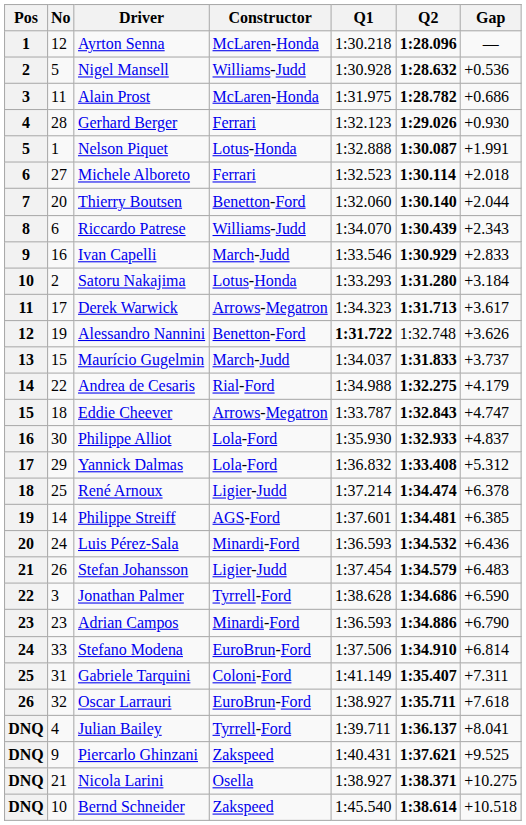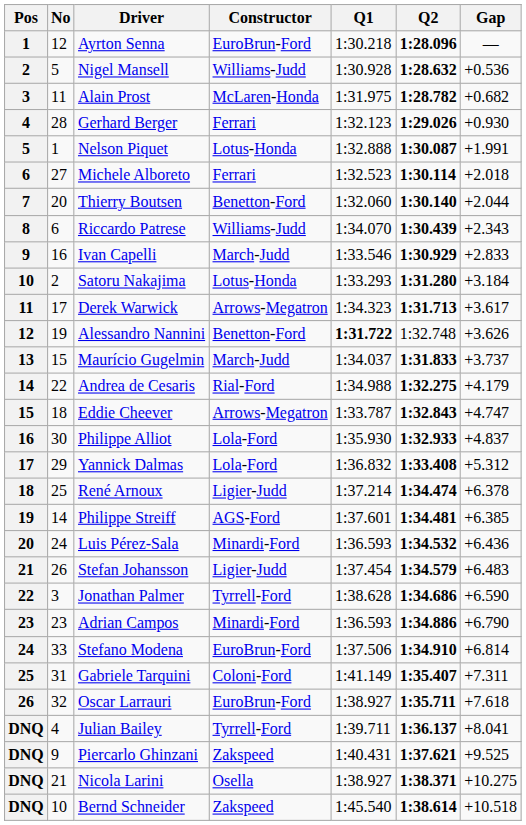 <table class="wikitable sortable" style="font-size: 95%;">
 <tr>
 <th>Pos</th>
 <th>No</th>
 <th>Driver</th>
 <th>Constructor</th>
 <th>Q1</th>
 <th>Q2</th>
 <th>Gap</th>
 </tr>
 <tr>
 <th>1</th>
 <td>12</td>
 <td> <a href='#'>Ayrton Senna</a></td>
-<td><a href='#'>McLaren</a>-<a href='#'>Honda</a></td>
+<td><a href='#'>EuroBrun</a>-<a href='#'>Ford</a></td>
 <td>1:30.218</td>
 <td><strong>1:28.096</strong></td>
 <td align="center">—</td>
 </tr>
 <tr>
 <th>2</th>
 <td>5</td>
 <td> <a href='#'>Nigel Mansell</a></td>
 <td><a href='#'>Williams</a>-<a href='#'>Judd</a></td>
 <td>1:30.928</td>
 <td><strong>1:28.632</strong></td>
 <td>+0.536</td>
 </tr>
 <tr>
 <th>3</th>
 <td>11</td>
 <td> <a href='#'>Alain Prost</a></td>
 <td><a href='#'>McLaren</a>-<a href='#'>Honda</a></td>
 <td>1:31.975</td>
 <td><strong>1:28.782</strong></td>
-<td>+0.686</td>
+<td>+0.682</td>
 </tr>
 <tr>
 <th>4</th>
 <td>28</td>
 <td> <a href='#'>Gerhard Berger</a></td>
 <td><a href='#'>Ferrari</a></td>
 <td>1:32.123</td>
 <td><strong>1:29.026</strong></td>
 <td>+0.930</td>
 </tr>
 <tr>
 <th>5</th>
 <td>1</td>
 <td> <a href='#'>Nelson Piquet</a></td>
 <td><a href='#'>Lotus</a>-<a href='#'>Honda</a></td>
 <td>1:32.888</td>
 <td><strong>1:30.087</strong></td>
 <td>+1.991</td>
 </tr>
 <tr>
 <th>6</th>
 <td>27</td>
 <td> <a href='#'>Michele Alboreto</a></td>
 <td><a href='#'>Ferrari</a></td>
 <td>1:32.523</td>
 <td><strong>1:30.114</strong></td>
 <td>+2.018</td>
 </tr>
 <tr>
 <th>7</th>
 <td>20</td>
 <td> <a href='#'>Thierry Boutsen</a></td>
 <td><a href='#'>Benetton</a>-<a href='#'>Ford</a></td>
 <td>1:32.060</td>
 <td><strong>1:30.140</strong></td>
 <td>+2.044</td>
 </tr>
 <tr>
 <th>8</th>
 <td>6</td>
 <td> <a href='#'>Riccardo Patrese</a></td>
 <td><a href='#'>Williams</a>-<a href='#'>Judd</a></td>
 <td>1:34.070</td>
 <td><strong>1:30.439</strong></td>
 <td>+2.343</td>
 </tr>
 <tr>
 <th>9</th>
 <td>16</td>
 <td> <a href='#'>Ivan Capelli</a></td>
 <td><a href='#'>March</a>-<a href='#'>Judd</a></td>
 <td>1:33.546</td>
 <td><strong>1:30.929</strong></td>
 <td>+2.833</td>
 </tr>
 <tr>
 <th>10</th>
 <td>2</td>
 <td> <a href='#'>Satoru Nakajima</a></td>
 <td><a href='#'>Lotus</a>-<a href='#'>Honda</a></td>
 <td>1:33.293</td>
 <td><strong>1:31.280</strong></td>
 <td>+3.184</td>
 </tr>
 <tr>
 <th>11</th>
 <td>17</td>
 <td> <a href='#'>Derek Warwick</a></td>
 <td><a href='#'>Arrows</a>-<a href='#'>Megatron</a></td>
 <td>1:34.323</td>
 <td><strong>1:31.713</strong></td>
 <td>+3.617</td>
 </tr>
 <tr>
 <th>12</th>
 <td>19</td>
 <td> <a href='#'>Alessandro Nannini</a></td>
 <td><a href='#'>Benetton</a>-<a href='#'>Ford</a></td>
 <td><strong>1:31.722</strong></td>
 <td>1:32.748</td>
 <td>+3.626</td>
 </tr>
 <tr>
 <th>13</th>
 <td>15</td>
 <td> <a href='#'>Maurício Gugelmin</a></td>
 <td><a href='#'>March</a>-<a href='#'>Judd</a></td>
 <td>1:34.037</td>
 <td><strong>1:31.833</strong></td>
 <td>+3.737</td>
 </tr>
 <tr>
 <th>14</th>
 <td>22</td>
 <td> <a href='#'>Andrea de Cesaris</a></td>
 <td><a href='#'>Rial</a>-<a href='#'>Ford</a></td>
 <td>1:34.988</td>
 <td><strong>1:32.275</strong></td>
 <td>+4.179</td>
 </tr>
 <tr>
 <th>15</th>
 <td>18</td>
 <td> <a href='#'>Eddie Cheever</a></td>
 <td><a href='#'>Arrows</a>-<a href='#'>Megatron</a></td>
 <td>1:33.787</td>
 <td><strong>1:32.843</strong></td>
 <td>+4.747</td>
 </tr>
 <tr>
 <th>16</th>
 <td>30</td>
 <td> <a href='#'>Philippe Alliot</a></td>
 <td><a href='#'>Lola</a>-<a href='#'>Ford</a></td>
 <td>1:35.930</td>
 <td><strong>1:32.933</strong></td>
 <td>+4.837</td>
 </tr>
 <tr>
 <th>17</th>
 <td>29</td>
 <td> <a href='#'>Yannick Dalmas</a></td>
 <td><a href='#'>Lola</a>-<a href='#'>Ford</a></td>
 <td>1:36.832</td>
 <td><strong>1:33.408</strong></td>
 <td>+5.312</td>
 </tr>
 <tr>
 <th>18</th>
 <td>25</td>
 <td> <a href='#'>René Arnoux</a></td>
 <td><a href='#'>Ligier</a>-<a href='#'>Judd</a></td>
 <td>1:37.214</td>
 <td><strong>1:34.474</strong></td>
 <td>+6.378</td>
 </tr>
 <tr>
 <th>19</th>
 <td>14</td>
 <td> <a href='#'>Philippe Streiff</a></td>
 <td><a href='#'>AGS</a>-<a href='#'>Ford</a></td>
 <td>1:37.601</td>
 <td><strong>1:34.481</strong></td>
 <td>+6.385</td>
 </tr>
 <tr>
 <th>20</th>
 <td>24</td>
 <td> <a href='#'>Luis Pérez-Sala</a></td>
 <td><a href='#'>Minardi</a>-<a href='#'>Ford</a></td>
 <td>1:36.593</td>
 <td><strong>1:34.532</strong></td>
 <td>+6.436</td>
 </tr>
 <tr>
 <th>21</th>
 <td>26</td>
 <td> <a href='#'>Stefan Johansson</a></td>
 <td><a href='#'>Ligier</a>-<a href='#'>Judd</a></td>
 <td>1:37.454</td>
 <td><strong>1:34.579</strong></td>
 <td>+6.483</td>
 </tr>
 <tr>
 <th>22</th>
 <td>3</td>
 <td> <a href='#'>Jonathan Palmer</a></td>
 <td><a href='#'>Tyrrell</a>-<a href='#'>Ford</a></td>
 <td>1:38.628</td>
 <td><strong>1:34.686</strong></td>
 <td>+6.590</td>
 </tr>
 <tr>
 <th>23</th>
 <td>23</td>
 <td> <a href='#'>Adrian Campos</a></td>
 <td><a href='#'>Minardi</a>-<a href='#'>Ford</a></td>
 <td>1:36.593</td>
 <td><strong>1:34.886</strong></td>
 <td>+6.790</td>
 </tr>
 <tr>
 <th>24</th>
 <td>33</td>
 <td> <a href='#'>Stefano Modena</a></td>
 <td><a href='#'>EuroBrun</a>-<a href='#'>Ford</a></td>
 <td>1:37.506</td>
 <td><strong>1:34.910</strong></td>
 <td>+6.814</td>
 </tr>
 <tr>
 <th>25</th>
 <td>31</td>
 <td> <a href='#'>Gabriele Tarquini</a></td>
 <td><a href='#'>Coloni</a>-<a href='#'>Ford</a></td>
 <td>1:41.149</td>
 <td><strong>1:35.407</strong></td>
 <td>+7.311</td>
 </tr>
 <tr>
 <th>26</th>
 <td>32</td>
 <td> <a href='#'>Oscar Larrauri</a></td>
 <td><a href='#'>EuroBrun</a>-<a href='#'>Ford</a></td>
 <td>1:38.927</td>
 <td><strong>1:35.711</strong></td>
 <td>+7.618</td>
 </tr>
 <tr>
 <th>DNQ</th>
 <td>4</td>
 <td> <a href='#'>Julian Bailey</a></td>
 <td><a href='#'>Tyrrell</a>-<a href='#'>Ford</a></td>
 <td>1:39.711</td>
 <td><strong>1:36.137</strong></td>
 <td>+8.041</td>
 </tr>
 <tr>
 <th>DNQ</th>
 <td>9</td>
 <td> <a href='#'>Piercarlo Ghinzani</a></td>
 <td><a href='#'>Zakspeed</a></td>
 <td>1:40.431</td>
 <td><strong>1:37.621</strong></td>
 <td>+9.525</td>
 </tr>
 <tr>
 <th>DNQ</th>
 <td>21</td>
 <td> <a href='#'>Nicola Larini</a></td>
 <td><a href='#'>Osella</a></td>
 <td>1:38.927</td>
 <td><strong>1:38.371</strong></td>
 <td>+10.275</td>
 </tr>
 <tr>
 <th>DNQ</th>
 <td>10</td>
 <td> <a href='#'>Bernd Schneider</a></td>
 <td><a href='#'>Zakspeed</a></td>
 <td>1:45.540</td>
 <td><strong>1:38.614</strong></td>
 <td>+10.518</td>
 </tr>
 </table>
